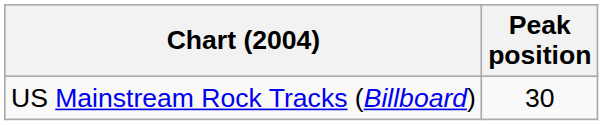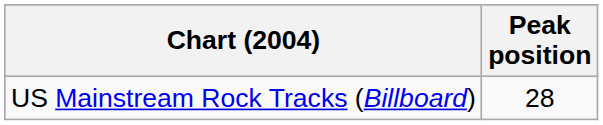 <table class="wikitable">
 <tr>
 <th>Chart (2004)</th>
 <th>Peak<br>position</th>
 </tr>
 <tr>
 <td>US <a href='#'>Mainstream Rock Tracks</a> (<em><a href='#'>Billboard</a></em>)</td>
-<td align="center">30</td>
+<td align="center">28</td>
 </tr>
 </table>
